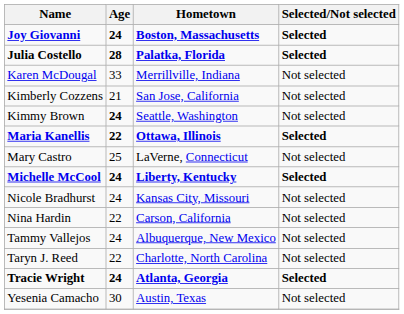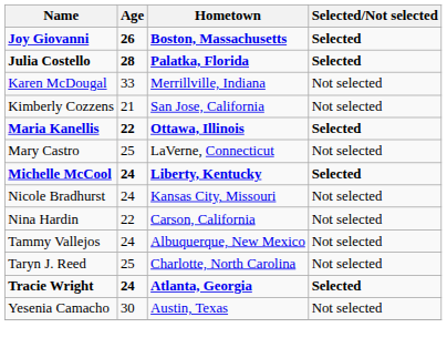 <table class="wikitable sortable">
 <tr>
 <th>Name</th>
 <th>Age</th>
 <th>Hometown</th>
 <th>Selected/Not selected</th>
 </tr>
 <tr>
 <td><strong><a href='#'>Joy Giovanni</a></strong></td>
-<td><strong>24</strong></td>
+<td><strong>26</strong></td>
 <td><strong><a href='#'>Boston, Massachusetts</a></strong></td>
 <td><strong>Selected</strong> </td>
 </tr>
 <tr>
 <td><strong>Julia Costello</strong></td>
 <td><strong>28</strong></td>
 <td><strong><a href='#'>Palatka, Florida</a></strong></td>
 <td><strong>Selected</strong> </td>
 </tr>
 <tr>
 <td><a href='#'>Karen McDougal</a></td>
 <td>33</td>
 <td><a href='#'>Merrillville, Indiana</a></td>
 <td>Not selected </td>
 </tr>
 <tr>
 <td>Kimberly Cozzens</td>
 <td>21</td>
 <td><a href='#'>San Jose, California</a></td>
-<td>Not selected </td>
-</tr>
-<tr>
-<td>Kimmy Brown</td>
-<td><strong>24</strong></td>
-<td><a href='#'>Seattle, Washington</a></td>
 <td>Not selected </td>
 </tr>
 <tr>
 <td><strong><a href='#'>Maria Kanellis</a></strong></td>
 <td><strong>22</strong></td>
 <td><strong><a href='#'>Ottawa, Illinois</a></strong></td>
 <td><strong>Selected</strong> </td>
 </tr>
 <tr>
 <td>Mary Castro</td>
 <td>25</td>
 <td>LaVerne, <a href='#'>Connecticut</a></td>
 <td>Not selected </td>
 </tr>
 <tr>
 <td><strong><a href='#'>Michelle McCool</a></strong></td>
 <td><strong>24</strong></td>
 <td><strong><a href='#'>Liberty, Kentucky</a></strong></td>
 <td><strong>Selected</strong> </td>
 </tr>
 <tr>
 <td>Nicole Bradhurst</td>
 <td>24</td>
 <td><a href='#'>Kansas City, Missouri</a></td>
 <td>Not selected </td>
 </tr>
 <tr>
 <td>Nina Hardin</td>
 <td>22</td>
 <td><a href='#'>Carson, California</a></td>
 <td>Not selected </td>
 </tr>
 <tr>
 <td>Tammy Vallejos</td>
 <td>24</td>
 <td><a href='#'>Albuquerque, New Mexico</a></td>
 <td>Not selected </td>
 </tr>
 <tr>
 <td>Taryn J. Reed</td>
-<td>22</td>
+<td>25</td>
 <td><a href='#'>Charlotte, North Carolina</a></td>
 <td>Not selected </td>
 </tr>
 <tr>
 <td><strong>Tracie Wright</strong></td>
 <td><strong>24</strong></td>
 <td><strong><a href='#'>Atlanta, Georgia</a></strong></td>
 <td><strong>Selected</strong> </td>
 </tr>
 <tr>
 <td>Yesenia Camacho</td>
 <td>30</td>
 <td><a href='#'>Austin, Texas</a></td>
 <td>Not selected </td>
 </tr>
 <tr>
 </tr>
 </table>
